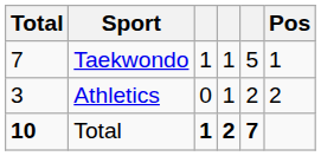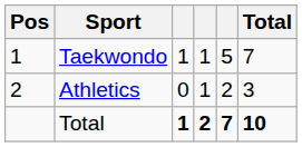 <table class="wikitable">
 <tr>
-<th>Total</th>
+<th>Pos</th>
 <th>Sport</th>
 <th bgcolor="gold"></th>
 <th bgcolor="silver"></th>
 <th bgcolor="CC9966"></th>
-<th>Pos</th>
+<th>Total</th>
 </tr>
 <tr>
-<td>7</td>
+<td>1</td>
 <td><a href='#'>Taekwondo</a></td>
 <td>1</td>
 <td>1</td>
 <td>5</td>
-<td>1</td>
+<td>7</td>
 </tr>
 <tr>
-<td>3</td>
+<td>2</td>
 <td><a href='#'>Athletics</a></td>
 <td>0</td>
 <td>1</td>
 <td>2</td>
-<td>2</td>
+<td>3</td>
 </tr>
 <tr>
-<td><strong>10</strong></td>
+<td></td>
 <td>Total</td>
 <td><strong> 1 </strong></td>
 <td><strong> 2 </strong></td>
 <td><strong> 7 </strong></td>
-<td></td>
+<td><strong>10</strong></td>
 </tr>
 </table>
